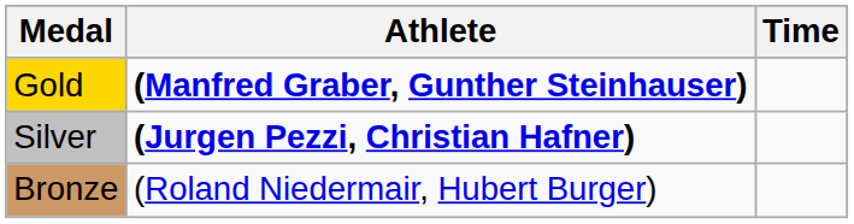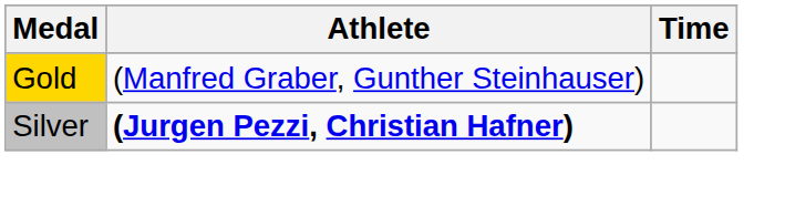 <table class="wikitable">
 <tr>
 <th>Medal</th>
 <th>Athlete</th>
 <th>Time</th>
 </tr>
 <tr>
 <td bgcolor="gold">Gold</td>
-<td><strong> (<a href='#'>Manfred Graber</a>, <a href='#'>Gunther Steinhauser</a>)</strong></td>
+<td> (<a href='#'>Manfred Graber</a>, <a href='#'>Gunther Steinhauser</a>)</td>
 <td></td>
 </tr>
 <tr>
 <td bgcolor="silver">Silver</td>
 <td><strong> (<a href='#'>Jurgen Pezzi</a>, <a href='#'>Christian Hafner</a>)</strong></td>
 <td></td>
 </tr>
-<tr>
-<td bgcolor="CC9966">Bronze</td>
-<td> (<a href='#'>Roland Niedermair</a>, <a href='#'>Hubert Burger</a>)</td>
-<td></td>
-</tr>
 </table>
